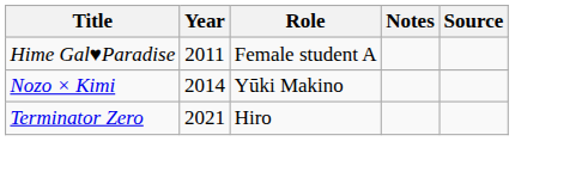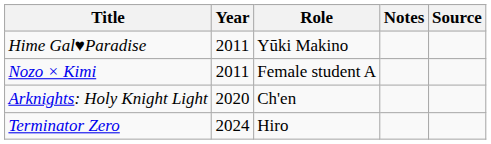 <table class="wikitable sortable plainrowheaders">
 <tr>
 <th>Title</th>
 <th>Year</th>
 <th>Role</th>
 <th class="unsortable">Notes</th>
 <th class="unsortable">Source</th>
 </tr>
 <tr>
 <td><em>Hime Gal♥Paradise</em></td>
 <td align="center">2011</td>
+<td>Yūki Makino</td>
+<td></td>
+<td></td>
+</tr>
+<tr>
+<td><em><a href='#'>Nozo × Kimi</a></em></td>
+<td align="center">2011</td>
 <td>Female student A</td>
 <td></td>
 <td></td>
 </tr>
 <tr>
-<td><em><a href='#'>Nozo × Kimi</a></em></td>
-<td align="center">2014</td>
-<td>Yūki Makino</td>
+<td><em><a href='#'>Arknights</a>: Holy Knight Light</em></td>
+<td align="center">2020</td>
+<td>Ch'en</td>
 <td></td>
 <td></td>
 </tr>
 <tr>
 <td><em><a href='#'>Terminator Zero</a></em></td>
-<td align="center">2021</td>
+<td align="center">2024</td>
 <td>Hiro</td>
 <td></td>
 <td></td>
 </tr>
 </table>
